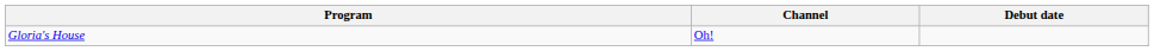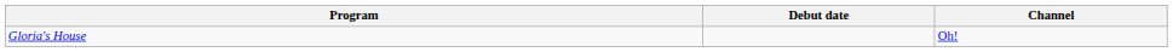 <table class="wikitable sortable" width="100%" style="font-size:87%;">
 <tr bgcolor="#efefef">
 <th width=60%>Program</th>
+<th width=20%>Debut date</th>
 <th width=20%>Channel</th>
-<th width=20%>Debut date</th>
 </tr>
 <tr>
 <td><em><a href='#'>Gloria's House</a></em></td>
+<td></td>
 <td><a href='#'>Oh!</a></td>
-<td></td>
 </tr>
 </table>
